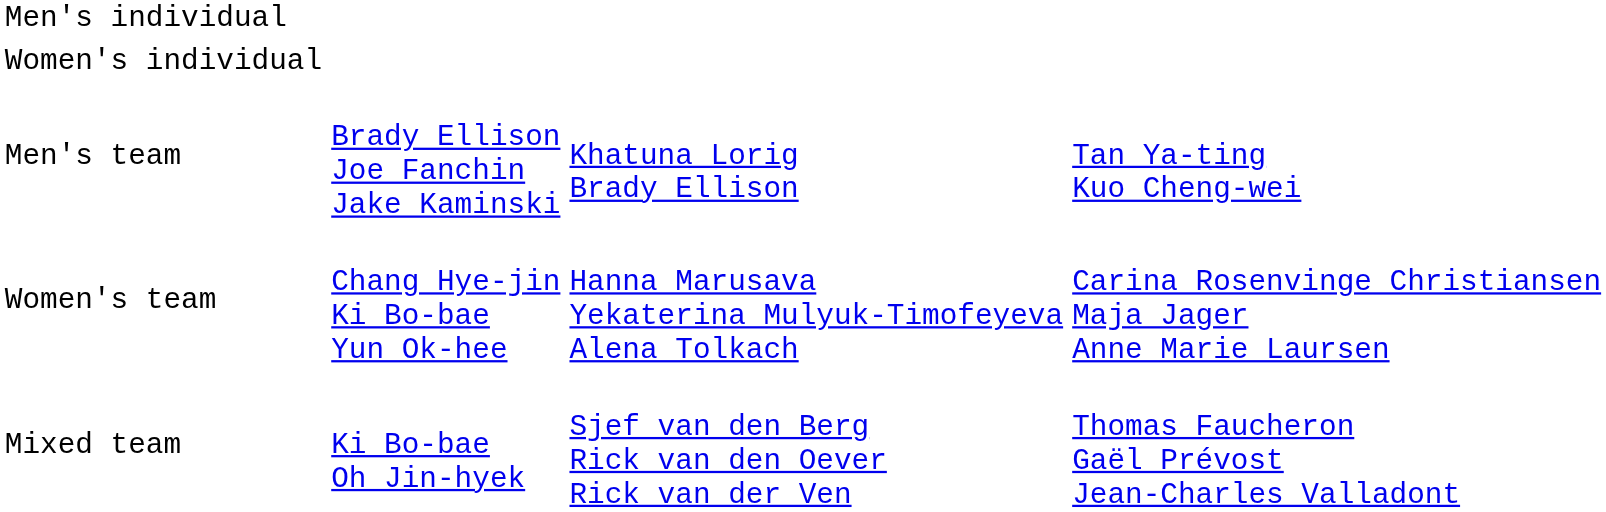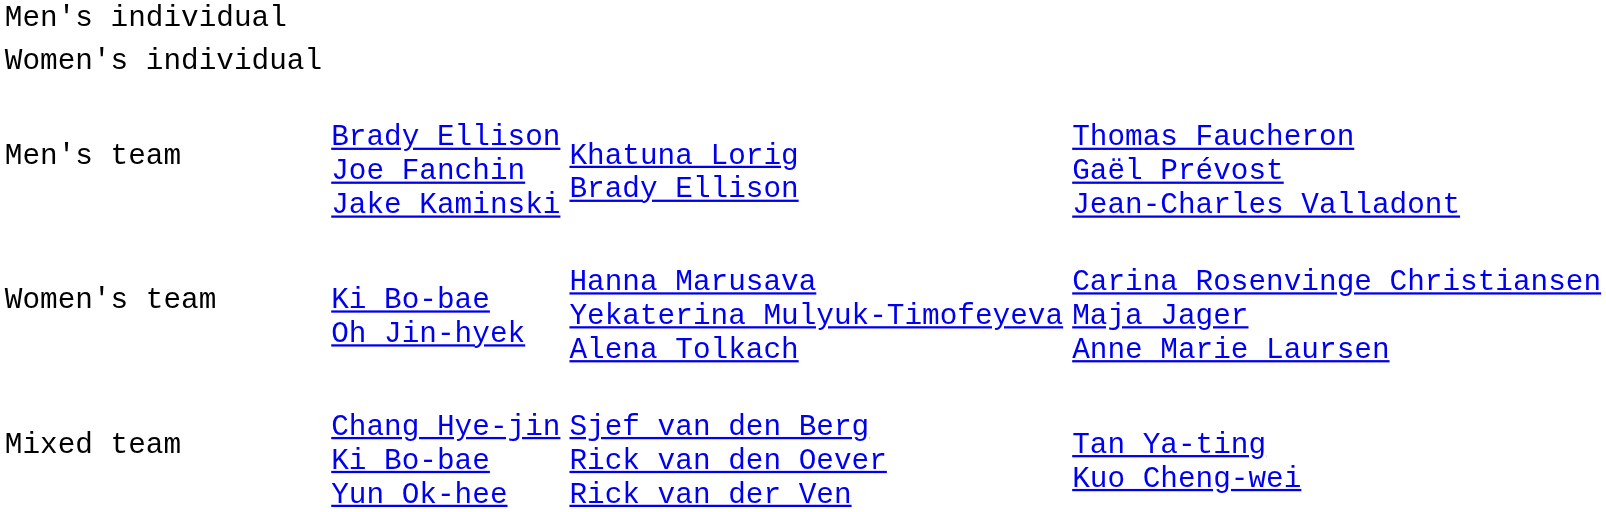 <table>
 <tr>
 <td>Men's individual <br> </td>
 <td></td>
 <td></td>
 <td></td>
 </tr>
 <tr>
 <td>Women's individual <br> </td>
 <td></td>
 <td></td>
 <td></td>
 </tr>
 <tr>
 <td>Men's team <br> </td>
 <td> <br> <a href='#'>Brady Ellison</a> <br> <a href='#'>Joe Fanchin</a> <br> <a href='#'>Jake Kaminski</a></td>
 <td> <br> <a href='#'>Khatuna Lorig</a> <br> <a href='#'>Brady Ellison</a></td>
-<td> <br> <a href='#'>Tan Ya-ting</a> <br> <a href='#'>Kuo Cheng-wei</a></td>
+<td> <br> <a href='#'>Thomas Faucheron</a> <br> <a href='#'>Gaël Prévost</a> <br> <a href='#'>Jean-Charles Valladont</a></td>
 </tr>
 <tr>
 <td>Women's team <br> </td>
-<td> <br> <a href='#'>Chang Hye-jin</a> <br> <a href='#'>Ki Bo-bae</a> <br> <a href='#'>Yun Ok-hee</a></td>
+<td> <br> <a href='#'>Ki Bo-bae</a> <br> <a href='#'>Oh Jin-hyek</a></td>
 <td> <br> <a href='#'>Hanna Marusava</a> <br> <a href='#'>Yekaterina Mulyuk-Timofeyeva</a> <br> <a href='#'>Alena Tolkach</a></td>
 <td> <br> <a href='#'>Carina Rosenvinge Christiansen</a> <br> <a href='#'>Maja Jager</a> <br> <a href='#'>Anne Marie Laursen</a></td>
 </tr>
 <tr>
 <td>Mixed team <br> </td>
-<td> <br> <a href='#'>Ki Bo-bae</a> <br> <a href='#'>Oh Jin-hyek</a></td>
+<td> <br> <a href='#'>Chang Hye-jin</a> <br> <a href='#'>Ki Bo-bae</a> <br> <a href='#'>Yun Ok-hee</a></td>
 <td> <br> <a href='#'>Sjef van den Berg</a> <br> <a href='#'>Rick van den Oever</a> <br> <a href='#'>Rick van der Ven</a></td>
-<td> <br> <a href='#'>Thomas Faucheron</a> <br> <a href='#'>Gaël Prévost</a> <br> <a href='#'>Jean-Charles Valladont</a></td>
+<td> <br> <a href='#'>Tan Ya-ting</a> <br> <a href='#'>Kuo Cheng-wei</a></td>
 </tr>
 <tr>
 </tr>
 </table>
